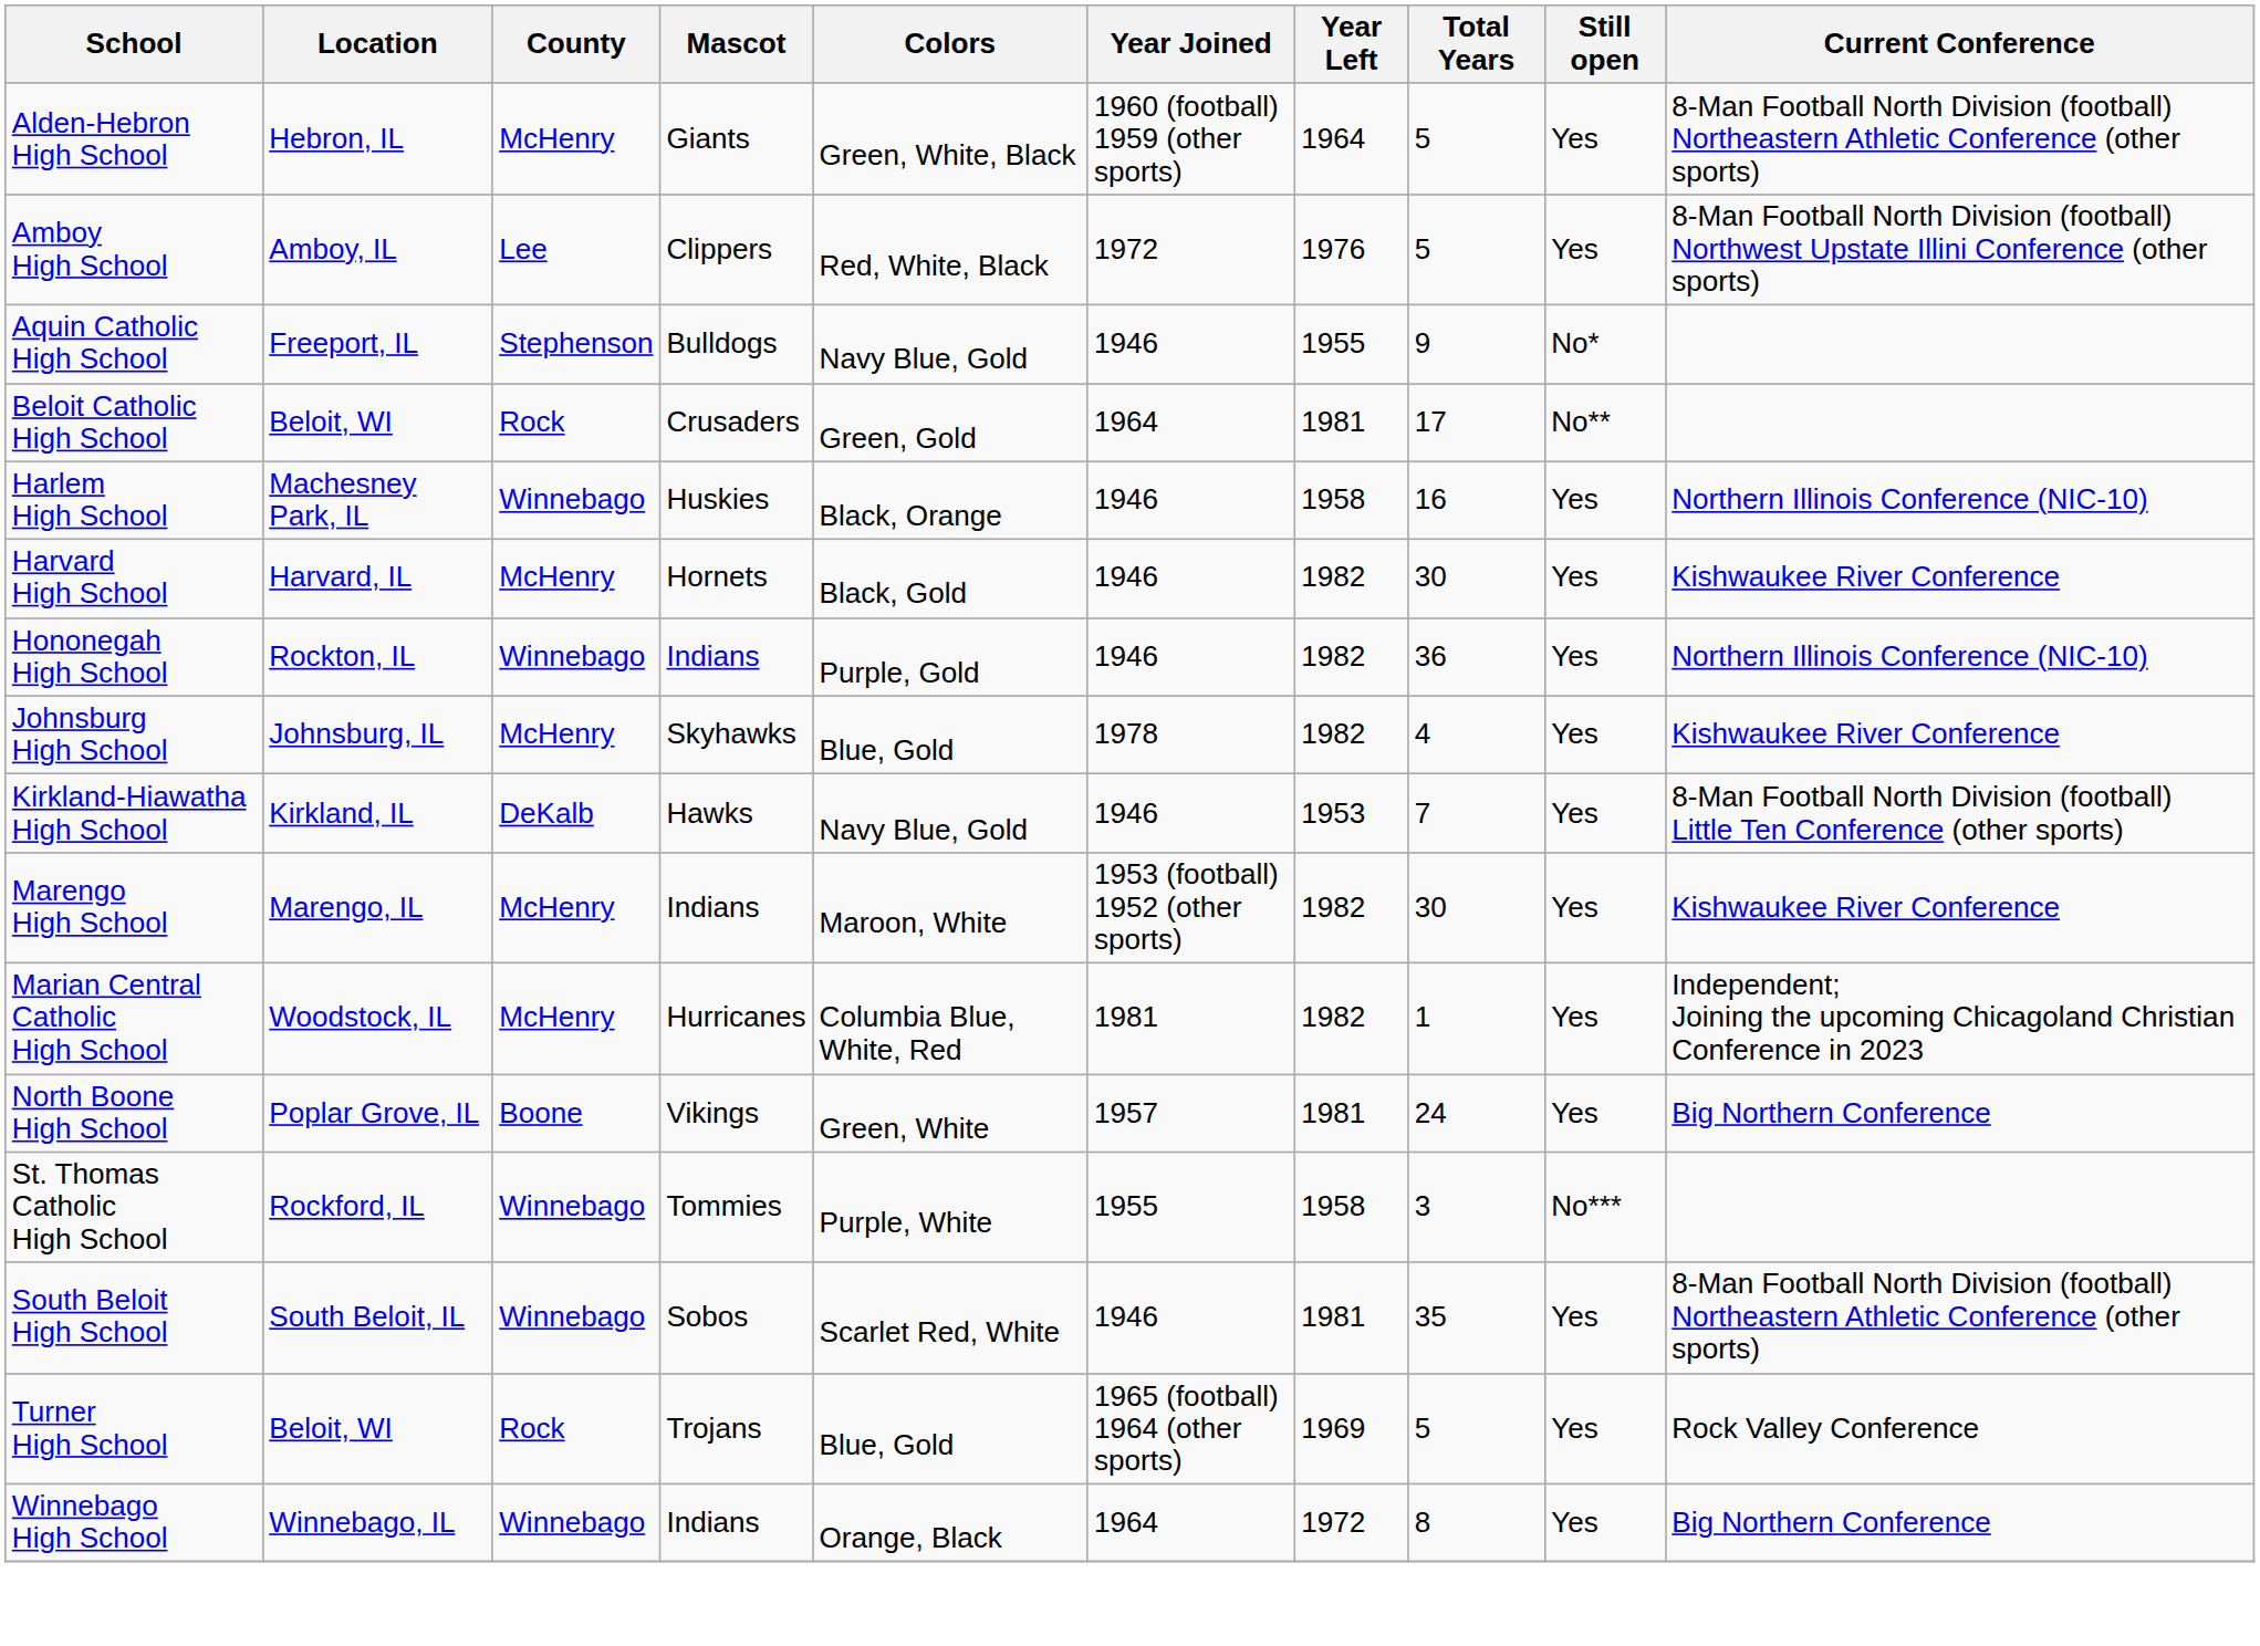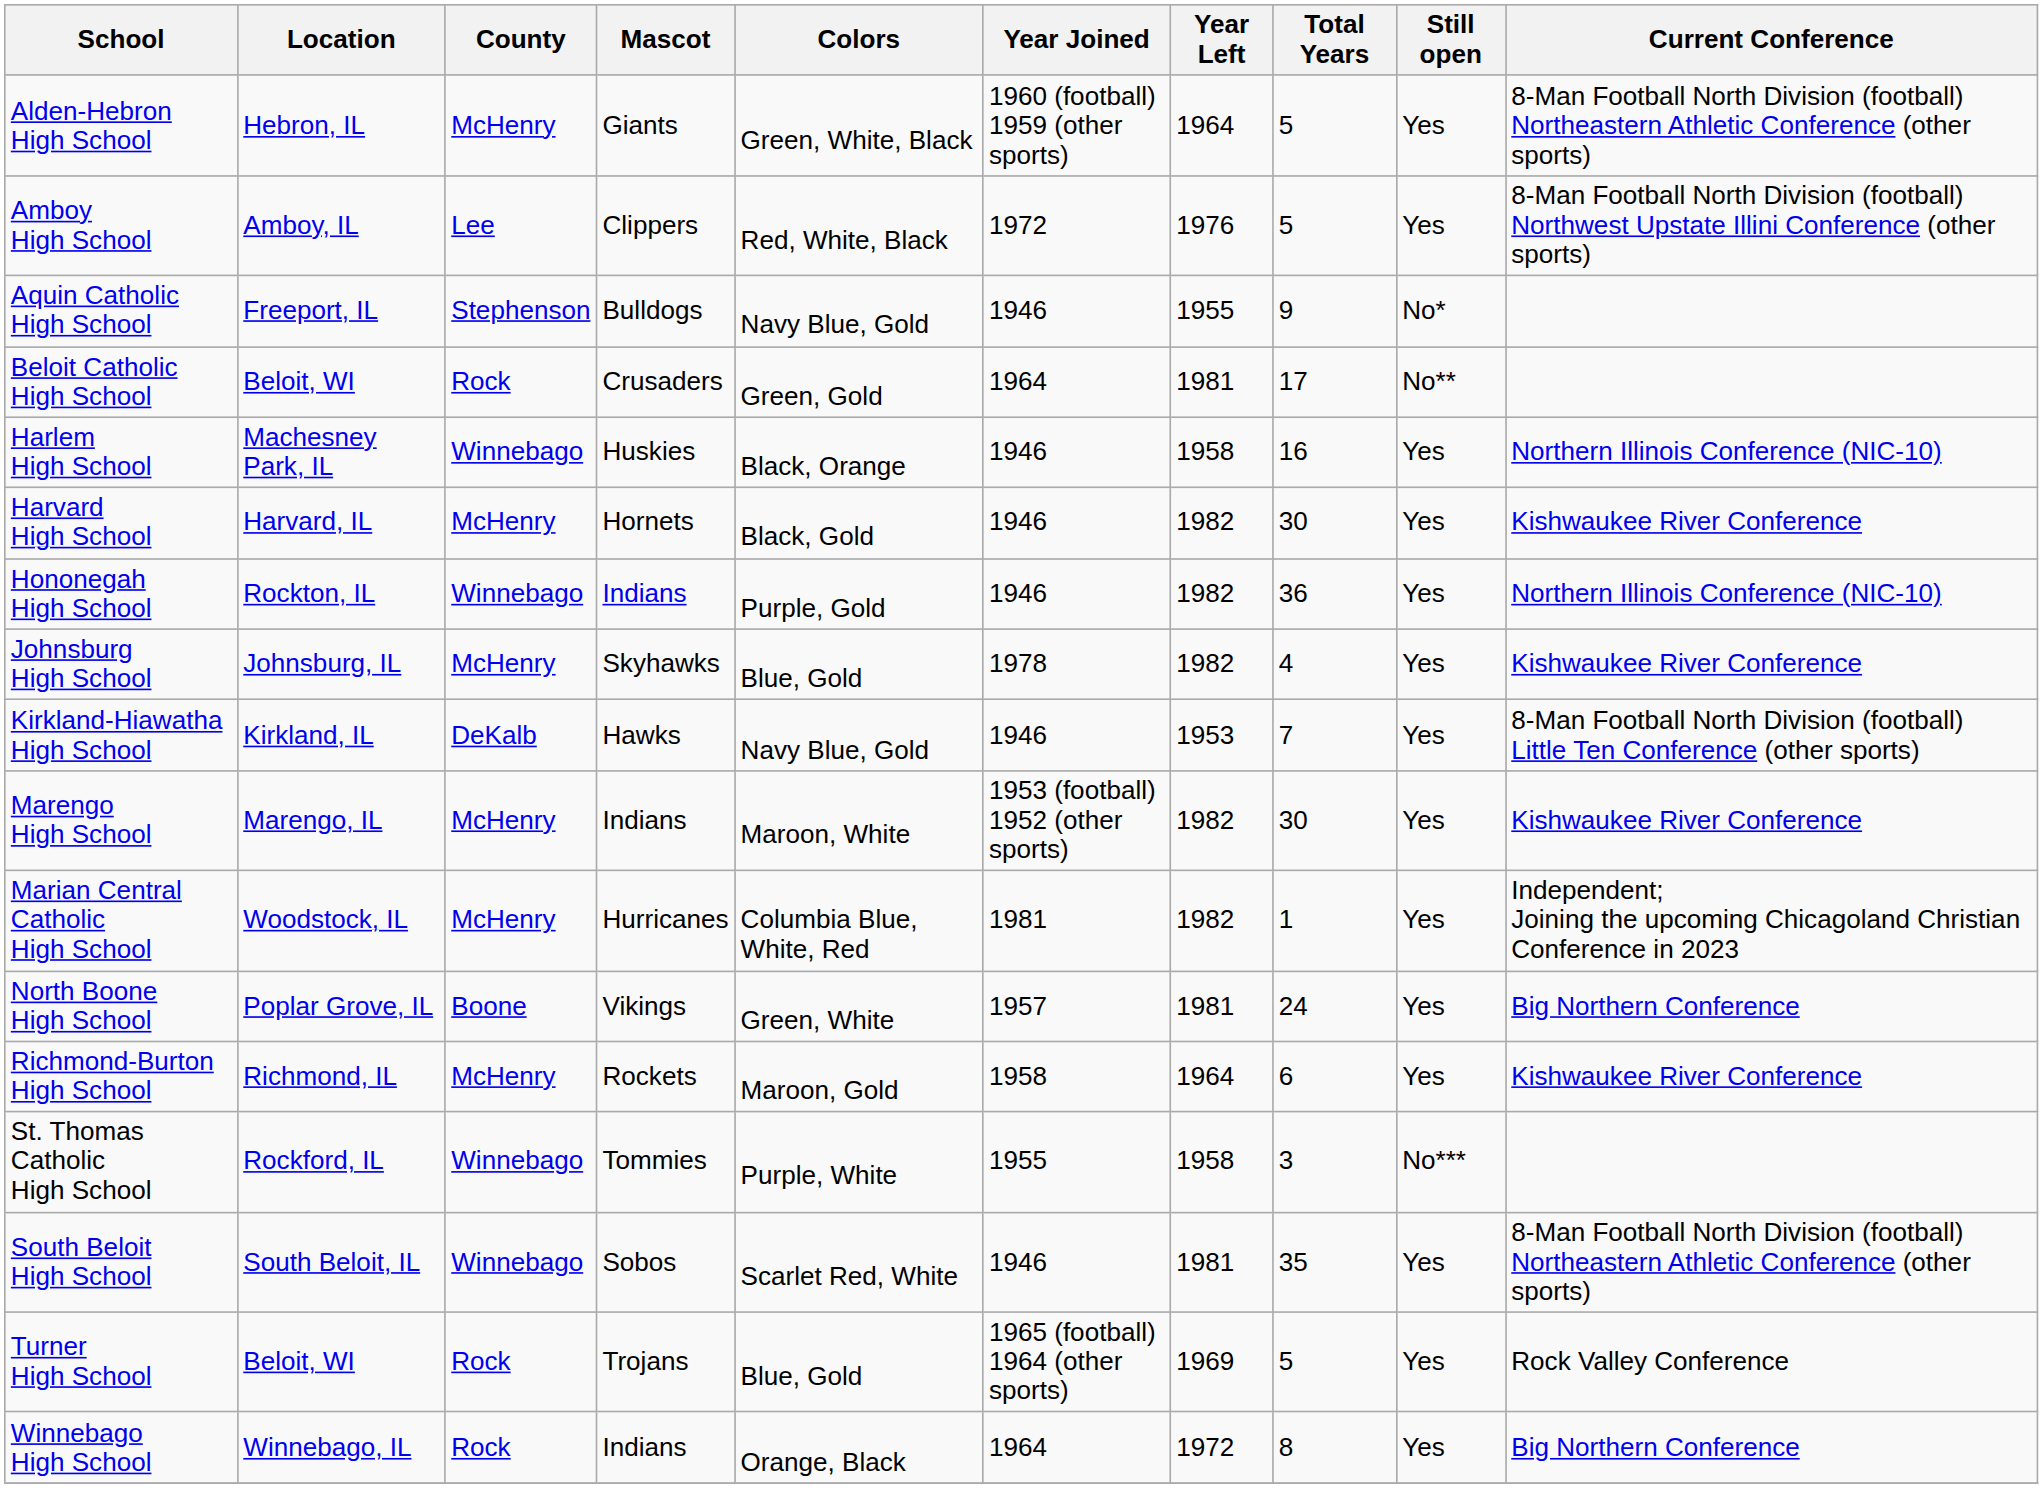 <table class="wikitable sortable" style="font-size:100%;">
 <tr>
 <th><strong>School</strong></th>
 <th><strong>Location</strong></th>
 <th><strong>County</strong></th>
 <th><strong>Mascot</strong></th>
 <th><strong>Colors</strong></th>
 <th><strong>Year Joined</strong></th>
 <th><strong>Year Left</strong></th>
 <th>Total Years</th>
 <th>Still open</th>
 <th>Current Conference</th>
 </tr>
 <tr>
 <td><a href='#'>Alden-Hebron<br>High School</a></td>
 <td><a href='#'>Hebron, IL</a></td>
 <td><a href='#'>McHenry</a></td>
 <td>Giants</td>
 <td>  <br>Green, White, Black</td>
 <td>1960 (football)<br>1959 (other sports)</td>
 <td>1964</td>
 <td>5</td>
 <td>Yes</td>
 <td>8-Man Football North Division (football)<br><a href='#'>Northeastern Athletic Conference</a> (other sports)</td>
 </tr>
 <tr>
 <td><a href='#'>Amboy<br>High School</a></td>
 <td><a href='#'>Amboy, IL</a></td>
 <td><a href='#'>Lee</a></td>
 <td>Clippers</td>
 <td>  <br>Red, White, Black</td>
 <td>1972</td>
 <td>1976</td>
 <td>5</td>
 <td>Yes</td>
 <td>8-Man Football North Division (football)<br><a href='#'>Northwest Upstate Illini Conference</a> (other sports)</td>
 </tr>
 <tr>
 <td><a href='#'>Aquin Catholic<br>High School</a></td>
 <td><a href='#'>Freeport, IL</a></td>
 <td><a href='#'>Stephenson</a></td>
 <td>Bulldogs</td>
 <td> <br>Navy Blue, Gold</td>
 <td>1946</td>
 <td>1955</td>
 <td>9</td>
 <td>No*</td>
 <td></td>
 </tr>
 <tr>
 <td><a href='#'>Beloit Catholic<br>High School</a></td>
 <td><a href='#'>Beloit, WI</a></td>
 <td><a href='#'>Rock</a></td>
 <td>Crusaders</td>
 <td> <br>Green, Gold</td>
 <td>1964</td>
 <td>1981</td>
 <td>17</td>
 <td>No**</td>
 <td></td>
 </tr>
 <tr>
 <td><a href='#'>Harlem<br>High School</a></td>
 <td><a href='#'>Machesney Park, IL</a></td>
 <td><a href='#'>Winnebago</a></td>
 <td>Huskies</td>
 <td>  <br>Black, Orange</td>
 <td>1946</td>
 <td>1958</td>
 <td>16</td>
 <td>Yes</td>
 <td><a href='#'>Northern Illinois Conference (NIC-10)</a></td>
 </tr>
 <tr>
 <td><a href='#'>Harvard<br>High School</a></td>
 <td><a href='#'>Harvard, IL</a></td>
 <td><a href='#'>McHenry</a></td>
 <td>Hornets</td>
 <td> <br>Black, Gold</td>
 <td>1946</td>
 <td>1982</td>
 <td>30</td>
 <td>Yes</td>
 <td><a href='#'>Kishwaukee River Conference</a></td>
 </tr>
 <tr>
 <td><a href='#'>Hononegah<br>High School</a></td>
 <td><a href='#'>Rockton, IL</a></td>
 <td><a href='#'>Winnebago</a></td>
 <td><a href='#'>Indians</a></td>
 <td>   <br>Purple, Gold</td>
 <td>1946</td>
 <td>1982</td>
 <td>36</td>
 <td>Yes</td>
 <td><a href='#'>Northern Illinois Conference (NIC-10)</a></td>
 </tr>
 <tr>
 <td><a href='#'>Johnsburg<br>High School</a></td>
 <td><a href='#'>Johnsburg, IL</a></td>
 <td><a href='#'>McHenry</a></td>
 <td>Skyhawks</td>
 <td> <br>Blue, Gold</td>
 <td>1978</td>
 <td>1982</td>
 <td>4</td>
 <td>Yes</td>
 <td><a href='#'>Kishwaukee River Conference</a></td>
 </tr>
 <tr>
 <td><a href='#'>Kirkland-Hiawatha<br>High School</a></td>
 <td><a href='#'>Kirkland, IL</a></td>
 <td><a href='#'>DeKalb</a></td>
 <td>Hawks</td>
 <td>  <br>Navy Blue, Gold</td>
 <td>1946</td>
 <td>1953</td>
 <td>7</td>
 <td>Yes</td>
 <td>8-Man Football North Division (football)<br><a href='#'>Little Ten Conference</a> (other sports)</td>
 </tr>
 <tr>
 <td><a href='#'>Marengo<br>High School</a></td>
 <td><a href='#'>Marengo, IL</a></td>
 <td><a href='#'>McHenry</a></td>
 <td>Indians</td>
 <td> <br>Maroon, White</td>
 <td>1953 (football)<br>1952 (other sports)</td>
 <td>1982</td>
 <td>30</td>
 <td>Yes</td>
 <td><a href='#'>Kishwaukee River Conference</a></td>
 </tr>
 <tr>
 <td><a href='#'>Marian Central Catholic<br>High School</a></td>
 <td><a href='#'>Woodstock, IL</a></td>
 <td><a href='#'>McHenry</a></td>
 <td>Hurricanes</td>
 <td>  <br>Columbia Blue, White, Red</td>
 <td>1981</td>
 <td>1982</td>
 <td>1</td>
 <td>Yes</td>
 <td>Independent;<br>Joining the upcoming Chicagoland Christian Conference in 2023</td>
 </tr>
 <tr>
 <td><a href='#'>North Boone<br>High School</a></td>
 <td><a href='#'>Poplar Grove, IL</a></td>
 <td><a href='#'>Boone</a></td>
 <td>Vikings</td>
 <td> <br>Green, White</td>
 <td>1957</td>
 <td>1981</td>
 <td>24</td>
 <td>Yes</td>
 <td><a href='#'>Big Northern Conference</a></td>
 </tr>
 <tr>
+<td><a href='#'>Richmond-Burton<br>High School</a></td>
+<td><a href='#'>Richmond, IL</a></td>
+<td><a href='#'>McHenry</a></td>
+<td>Rockets</td>
+<td> <br>Maroon, Gold</td>
+<td>1958</td>
+<td>1964</td>
+<td>6</td>
+<td>Yes</td>
+<td><a href='#'>Kishwaukee River Conference</a></td>
+</tr>
+<tr>
 <td>St. Thomas Catholic<br>High School</td>
 <td><a href='#'>Rockford, IL</a></td>
 <td><a href='#'>Winnebago</a></td>
 <td>Tommies</td>
 <td> <br>Purple, White</td>
 <td>1955</td>
 <td>1958</td>
 <td>3</td>
 <td>No***</td>
 <td></td>
 </tr>
 <tr>
 <td><a href='#'>South Beloit<br>High School</a></td>
 <td><a href='#'>South Beloit, IL</a></td>
 <td><a href='#'>Winnebago</a></td>
 <td>Sobos</td>
 <td> <br>Scarlet Red, White</td>
 <td>1946</td>
 <td>1981</td>
 <td>35</td>
 <td>Yes</td>
 <td>8-Man Football North Division (football)<br><a href='#'>Northeastern Athletic Conference</a> (other sports)</td>
 </tr>
 <tr>
 <td><a href='#'>Turner<br>High School</a></td>
 <td><a href='#'>Beloit, WI</a></td>
 <td><a href='#'>Rock</a></td>
 <td>Trojans</td>
 <td> <br>Blue, Gold</td>
 <td>1965 (football)<br>1964 (other sports)</td>
 <td>1969</td>
 <td>5</td>
 <td>Yes</td>
 <td>Rock Valley Conference</td>
 </tr>
 <tr>
 <td><a href='#'>Winnebago<br>High School</a></td>
 <td><a href='#'>Winnebago, IL</a></td>
-<td><a href='#'>Winnebago</a></td>
+<td><a href='#'>Rock</a></td>
 <td>Indians</td>
 <td> <br>Orange, Black</td>
 <td>1964</td>
 <td>1972</td>
 <td>8</td>
 <td>Yes</td>
 <td><a href='#'>Big Northern Conference</a></td>
 </tr>
 <tr>
 </tr>
 </table>
